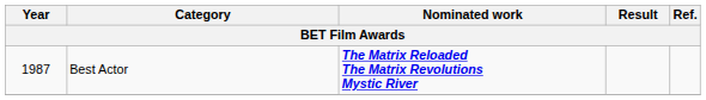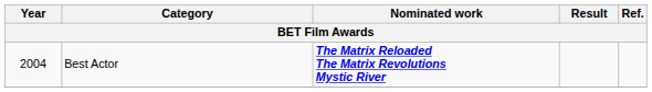 <table class=wikitable>
 <tr>
 <th scope="col" style="width:5em;">Year</th>
 <th scope="col" style="width:26em;">Category</th>
 <th scope="col" style="width:25em;">Nominated work</th>
 <th scope="col" style="width:5em;">Result</th>
 <th>Ref.</th>
 </tr>
 <tr>
 <th colspan=5>BET Film Awards</th>
 </tr>
 <tr>
-<td style="text-align:center;">1987</td>
+<td style="text-align:center;">2004</td>
 <td>Best Actor</td>
 <td><strong><em><a href='#'>The Matrix Reloaded</a></em><br><em><a href='#'>The Matrix Revolutions</a></em><br><em><a href='#'>Mystic River</a></em></strong></td>
 <td></td>
 <td></td>
 </tr>
 <tr>
 </tr>
 </table>
